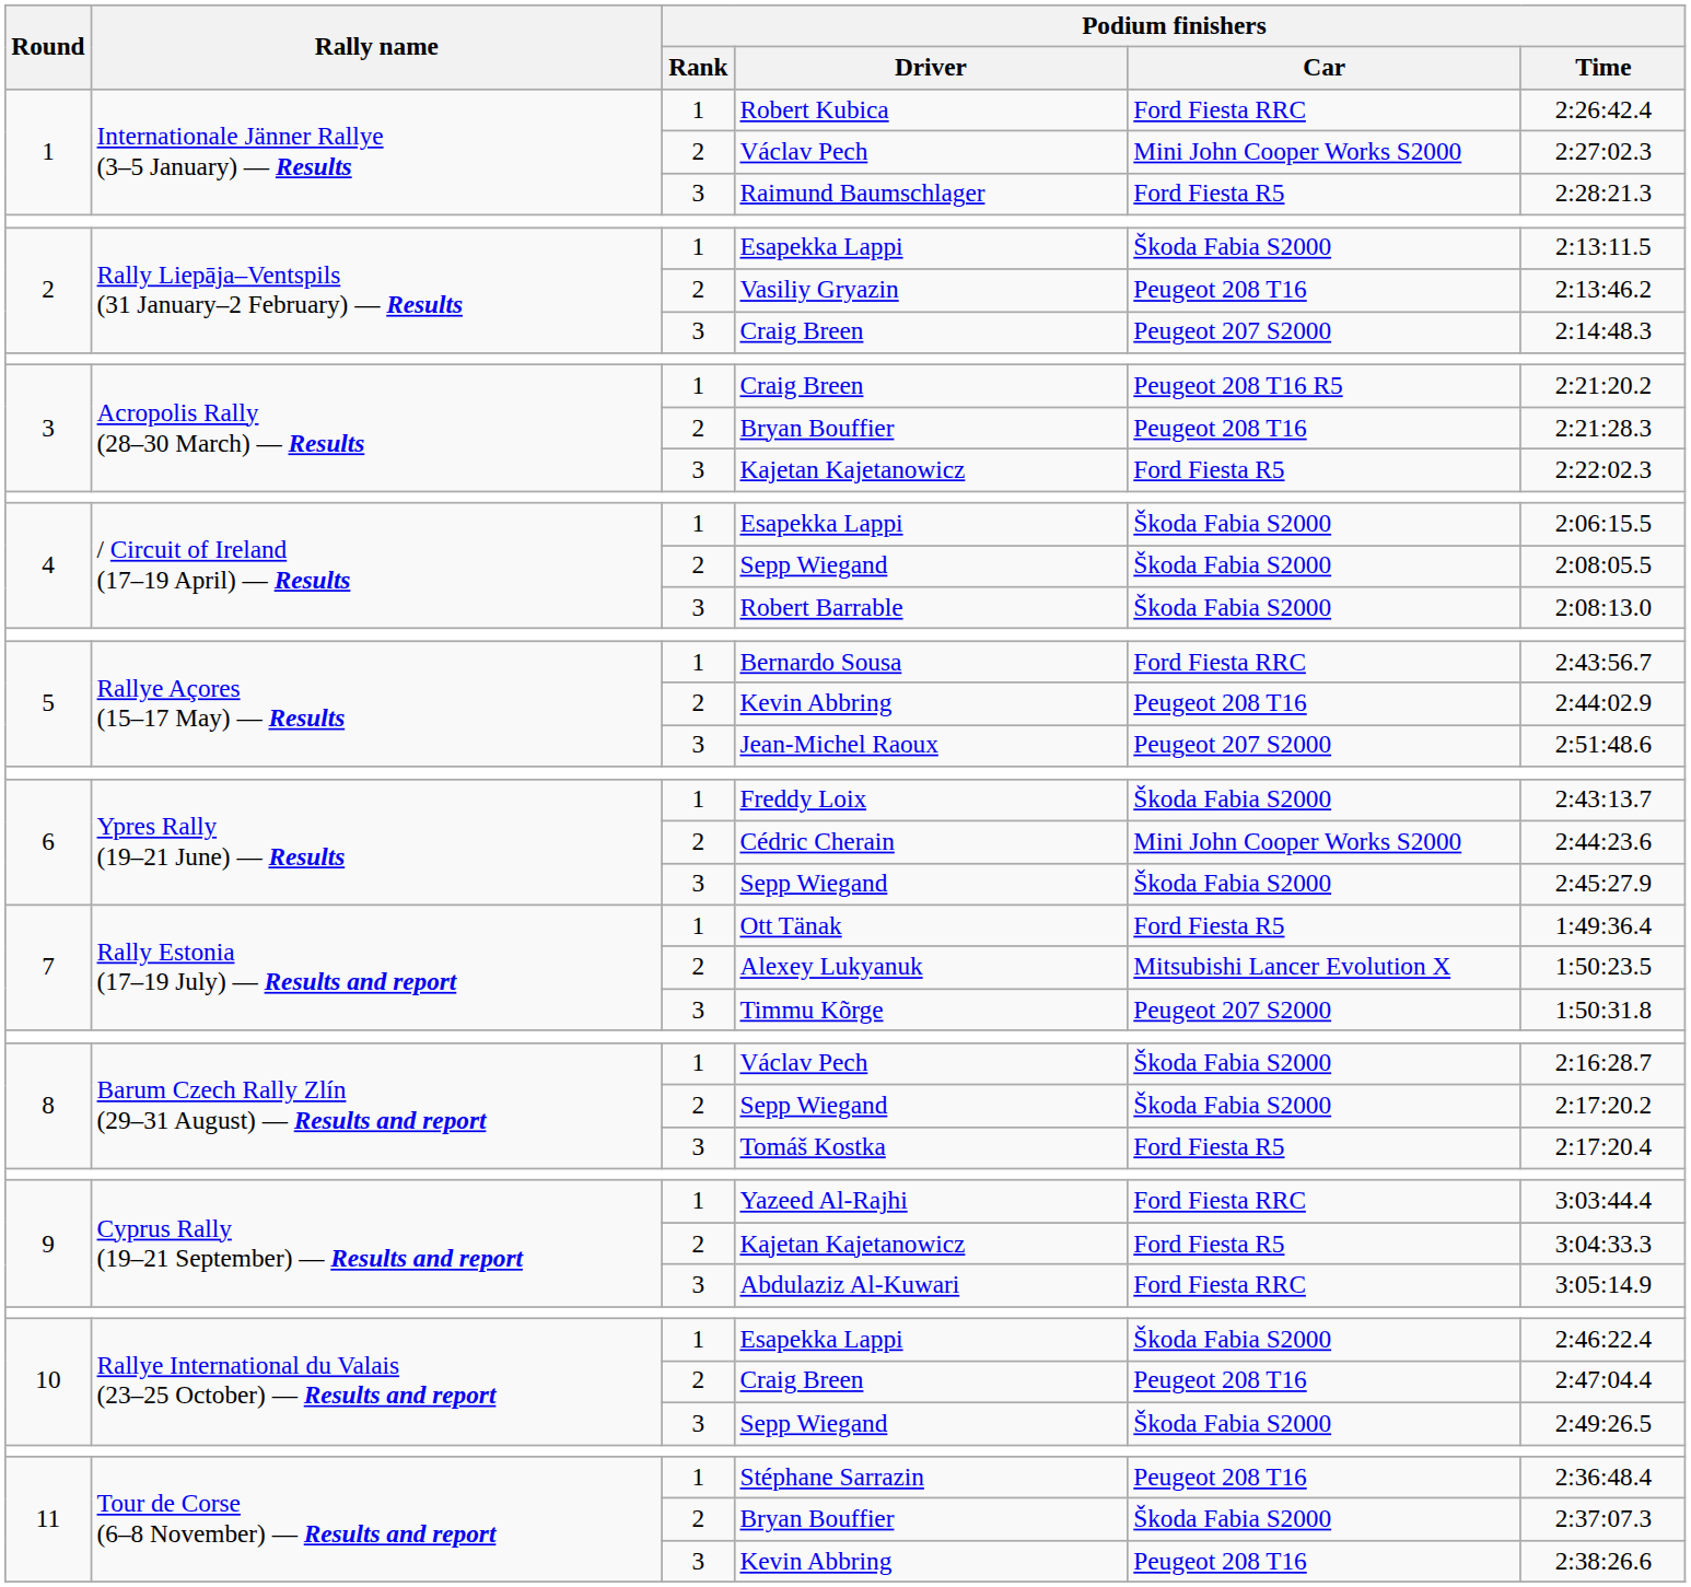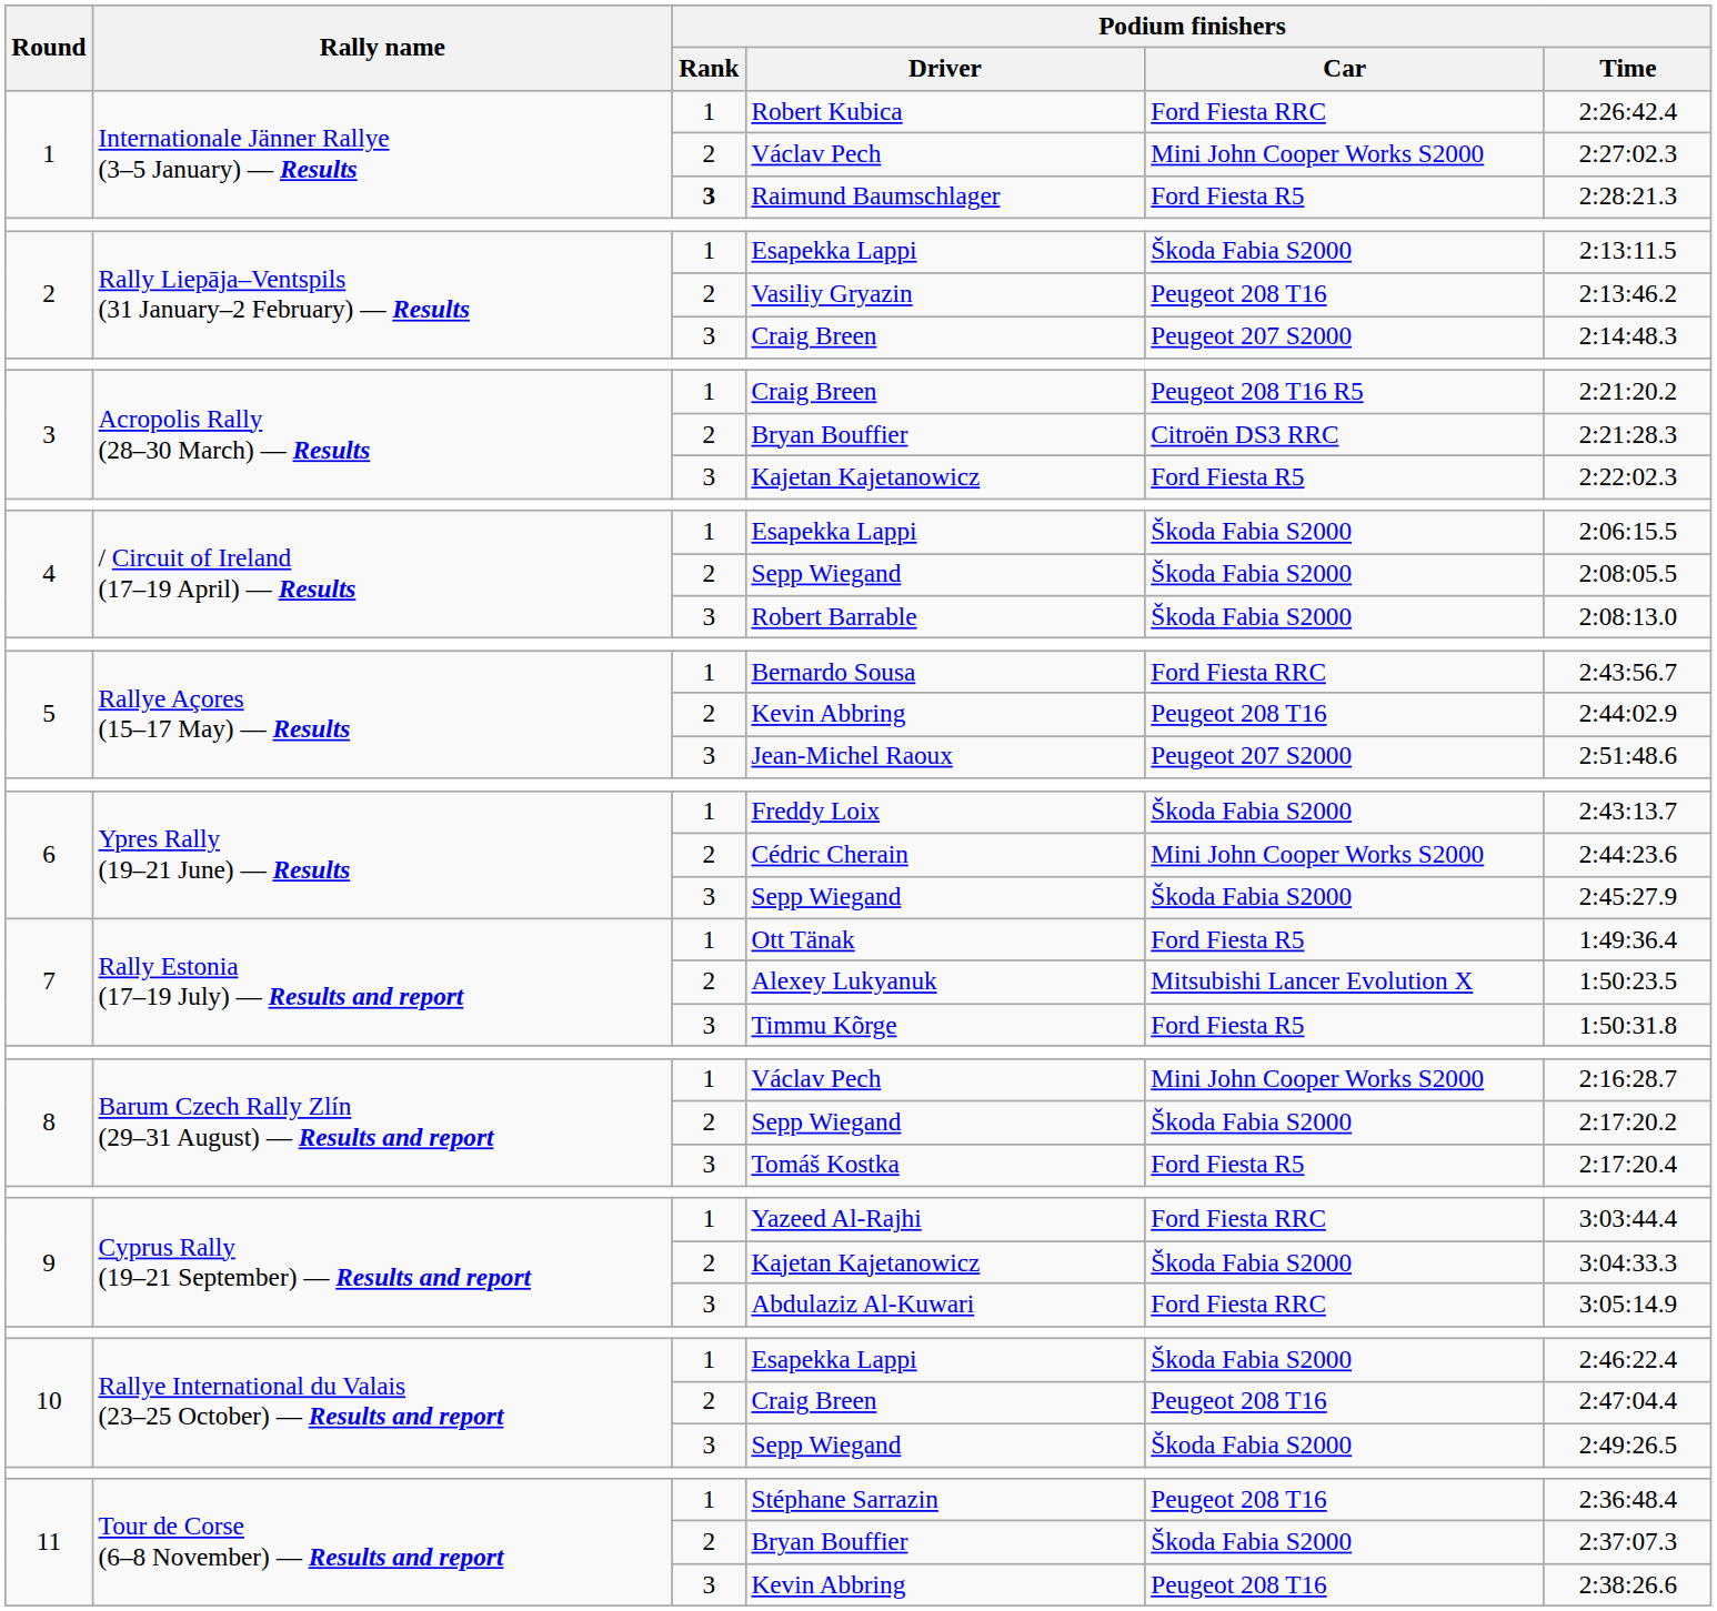 <table class="wikitable" style="font-size:85%;">
 <tr>
 <th rowspan=2>Round</th>
 <th style="width:22em" rowspan=2>Rally name</th>
 <th colspan=4>Podium finishers</th>
 </tr>
 <tr>
 <th>Rank</th>
 <th style="width:15em">Driver</th>
 <th style="width:15em">Car</th>
 <th style="width:6em">Time</th>
 </tr>
 <tr>
 <td rowspan=3 align=center>1</td>
 <td rowspan=3> <a href='#'>Internationale Jänner Rallye</a><br>(3–5 January) — <strong><em><a href='#'>Results</a></em></strong></td>
 <td align=center>1</td>
 <td> <a href='#'>Robert Kubica</a></td>
 <td><a href='#'>Ford Fiesta RRC</a></td>
 <td align=center>2:26:42.4</td>
 </tr>
 <tr>
 <td align=center>2</td>
 <td> <a href='#'>Václav Pech</a></td>
 <td><a href='#'>Mini John Cooper Works S2000</a></td>
 <td align=center>2:27:02.3</td>
 </tr>
 <tr>
-<td align=center>3</td>
+<td align=center><strong>3</strong></td>
 <td> <a href='#'>Raimund Baumschlager</a></td>
 <td><a href='#'>Ford Fiesta R5</a></td>
 <td align=center>2:28:21.3</td>
 </tr>
 <tr style="background:white;">
 <td colspan="6"></td>
 </tr>
 <tr>
 <td rowspan=3 align=center>2</td>
 <td rowspan=3> <a href='#'>Rally Liepāja–Ventspils</a><br>(31 January–2 February) — <strong><em><a href='#'>Results</a></em></strong></td>
 <td align=center>1</td>
 <td> <a href='#'>Esapekka Lappi</a></td>
 <td><a href='#'>Škoda Fabia S2000</a></td>
 <td align=center>2:13:11.5</td>
 </tr>
 <tr>
 <td align=center>2</td>
 <td> <a href='#'>Vasiliy Gryazin</a></td>
 <td><a href='#'>Peugeot 208 T16</a></td>
 <td align=center>2:13:46.2</td>
 </tr>
 <tr>
 <td align=center>3</td>
 <td> <a href='#'>Craig Breen</a></td>
 <td><a href='#'>Peugeot 207 S2000</a></td>
 <td align=center>2:14:48.3</td>
 </tr>
 <tr style="background:white;">
 <td colspan="6"></td>
 </tr>
 <tr>
 <td rowspan=3 align=center>3</td>
 <td rowspan=3> <a href='#'>Acropolis Rally</a><br>(28–30 March) — <strong><em><a href='#'>Results</a></em></strong></td>
 <td align=center>1</td>
 <td> <a href='#'>Craig Breen</a></td>
 <td><a href='#'>Peugeot 208 T16 R5</a></td>
 <td align=center>2:21:20.2</td>
 </tr>
 <tr>
 <td align=center>2</td>
 <td> <a href='#'>Bryan Bouffier</a></td>
-<td><a href='#'>Peugeot 208 T16</a></td>
+<td><a href='#'>Citroën DS3 RRC</a></td>
 <td align=center>2:21:28.3</td>
 </tr>
 <tr>
 <td align=center>3</td>
 <td> <a href='#'>Kajetan Kajetanowicz</a></td>
 <td><a href='#'>Ford Fiesta R5</a></td>
 <td align=center>2:22:02.3</td>
 </tr>
 <tr style="background:white;">
 <td colspan="6"></td>
 </tr>
 <tr>
 <td rowspan=3 align=center>4</td>
 <td rowspan=3>/ <a href='#'>Circuit of Ireland</a><br>(17–19 April) — <strong><em><a href='#'>Results</a></em></strong></td>
 <td align=center>1</td>
 <td> <a href='#'>Esapekka Lappi</a></td>
 <td><a href='#'>Škoda Fabia S2000</a></td>
 <td align=center>2:06:15.5</td>
 </tr>
 <tr>
 <td align=center>2</td>
 <td> <a href='#'>Sepp Wiegand</a></td>
 <td><a href='#'>Škoda Fabia S2000</a></td>
 <td align=center>2:08:05.5</td>
 </tr>
 <tr>
 <td align=center>3</td>
 <td> <a href='#'>Robert Barrable</a></td>
 <td><a href='#'>Škoda Fabia S2000</a></td>
 <td align=center>2:08:13.0</td>
 </tr>
 <tr style="background:white;">
 <td colspan="6"></td>
 </tr>
 <tr>
 <td rowspan=3 align=center>5</td>
 <td rowspan=3> <a href='#'>Rallye Açores</a><br>(15–17 May) — <strong><em><a href='#'>Results</a></em></strong></td>
 <td align=center>1</td>
 <td> <a href='#'>Bernardo Sousa</a></td>
 <td><a href='#'>Ford Fiesta RRC</a></td>
 <td align=center>2:43:56.7</td>
 </tr>
 <tr>
 <td align=center>2</td>
 <td> <a href='#'>Kevin Abbring</a></td>
 <td><a href='#'>Peugeot 208 T16</a></td>
 <td align=center>2:44:02.9</td>
 </tr>
 <tr>
 <td align=center>3</td>
 <td> <a href='#'>Jean-Michel Raoux</a></td>
 <td><a href='#'>Peugeot 207 S2000</a></td>
 <td align=center>2:51:48.6</td>
 </tr>
 <tr style="background:white;">
 <td colspan="6"></td>
 </tr>
 <tr>
 <td rowspan=3 align=center>6</td>
 <td rowspan=3> <a href='#'>Ypres Rally</a><br>(19–21 June) — <strong><em><a href='#'>Results</a></em></strong></td>
 <td align=center>1</td>
 <td> <a href='#'>Freddy Loix</a></td>
 <td><a href='#'>Škoda Fabia S2000</a></td>
 <td align=center>2:43:13.7</td>
 </tr>
 <tr>
 <td align=center>2</td>
 <td> <a href='#'>Cédric Cherain</a></td>
 <td><a href='#'>Mini John Cooper Works S2000</a></td>
 <td align=center>2:44:23.6</td>
 </tr>
 <tr>
 <td align=center>3</td>
 <td> <a href='#'>Sepp Wiegand</a></td>
 <td><a href='#'>Škoda Fabia S2000</a></td>
 <td align=center>2:45:27.9</td>
 </tr>
 <tr>
 <td rowspan=3 align=center>7</td>
 <td rowspan=3> <a href='#'>Rally Estonia</a><br>(17–19 July) — <strong><em><a href='#'>Results and report</a></em></strong></td>
 <td align=center>1</td>
 <td> <a href='#'>Ott Tänak</a></td>
 <td><a href='#'>Ford Fiesta R5</a></td>
 <td align=center>1:49:36.4</td>
 </tr>
 <tr>
 <td align=center>2</td>
 <td> <a href='#'>Alexey Lukyanuk</a></td>
 <td><a href='#'>Mitsubishi Lancer Evolution X</a></td>
 <td align=center>1:50:23.5</td>
 </tr>
 <tr>
 <td align=center>3</td>
 <td> <a href='#'>Timmu Kõrge</a></td>
-<td><a href='#'>Peugeot 207 S2000</a></td>
+<td><a href='#'>Ford Fiesta R5</a></td>
 <td align=center>1:50:31.8</td>
 </tr>
 <tr style="background:white;">
 <td colspan="6"></td>
 </tr>
 <tr>
 <td rowspan=3 align=center>8</td>
 <td rowspan=3> <a href='#'>Barum Czech Rally Zlín</a><br>(29–31 August) — <strong><em><a href='#'>Results and report</a></em></strong></td>
 <td align=center>1</td>
 <td> <a href='#'>Václav Pech</a></td>
-<td><a href='#'>Škoda Fabia S2000</a></td>
+<td><a href='#'>Mini John Cooper Works S2000</a></td>
 <td align=center>2:16:28.7</td>
 </tr>
 <tr>
 <td align=center>2</td>
 <td> <a href='#'>Sepp Wiegand</a></td>
 <td><a href='#'>Škoda Fabia S2000</a></td>
 <td align=center>2:17:20.2</td>
 </tr>
 <tr>
 <td align=center>3</td>
 <td> <a href='#'>Tomáš Kostka</a></td>
 <td><a href='#'>Ford Fiesta R5</a></td>
 <td align=center>2:17:20.4</td>
 </tr>
 <tr style="background:white;">
 <td colspan="6"></td>
 </tr>
 <tr>
 <td rowspan=3 align=center>9</td>
 <td rowspan=3> <a href='#'>Cyprus Rally</a><br>(19–21 September) — <strong><em><a href='#'>Results and report</a></em></strong></td>
 <td align=center>1</td>
 <td> <a href='#'>Yazeed Al-Rajhi</a></td>
 <td><a href='#'>Ford Fiesta RRC</a></td>
 <td align=center>3:03:44.4</td>
 </tr>
 <tr>
 <td align=center>2</td>
 <td> <a href='#'>Kajetan Kajetanowicz</a></td>
-<td><a href='#'>Ford Fiesta R5</a></td>
+<td><a href='#'>Škoda Fabia S2000</a></td>
 <td align=center>3:04:33.3</td>
 </tr>
 <tr>
 <td align=center>3</td>
 <td> <a href='#'>Abdulaziz Al-Kuwari</a></td>
 <td><a href='#'>Ford Fiesta RRC</a></td>
 <td align=center>3:05:14.9</td>
 </tr>
 <tr style="background:white;">
 <td colspan="6"></td>
 </tr>
 <tr>
 <td rowspan=3 align=center>10</td>
 <td rowspan=3> <a href='#'>Rallye International du Valais</a><br>(23–25 October) — <strong><em><a href='#'>Results and report</a></em></strong></td>
 <td align=center>1</td>
 <td> <a href='#'>Esapekka Lappi</a></td>
 <td><a href='#'>Škoda Fabia S2000</a></td>
 <td align=center>2:46:22.4</td>
 </tr>
 <tr>
 <td align=center>2</td>
 <td> <a href='#'>Craig Breen</a></td>
 <td><a href='#'>Peugeot 208 T16</a></td>
 <td align=center>2:47:04.4</td>
 </tr>
 <tr>
 <td align=center>3</td>
 <td> <a href='#'>Sepp Wiegand</a></td>
 <td><a href='#'>Škoda Fabia S2000</a></td>
 <td align=center>2:49:26.5</td>
 </tr>
 <tr style="background:white;">
 <td colspan="6"></td>
 </tr>
 <tr>
 <td rowspan=3 align=center>11</td>
 <td rowspan=3> <a href='#'>Tour de Corse</a><br>(6–8 November) — <strong><em><a href='#'>Results and report</a></em></strong></td>
 <td align=center>1</td>
 <td> <a href='#'>Stéphane Sarrazin</a></td>
 <td><a href='#'>Peugeot 208 T16</a></td>
 <td align=center>2:36:48.4</td>
 </tr>
 <tr>
 <td align=center>2</td>
 <td> <a href='#'>Bryan Bouffier</a></td>
 <td><a href='#'>Škoda Fabia S2000</a></td>
 <td align=center>2:37:07.3</td>
 </tr>
 <tr>
 <td align=center>3</td>
 <td> <a href='#'>Kevin Abbring</a></td>
 <td><a href='#'>Peugeot 208 T16</a></td>
 <td align=center>2:38:26.6</td>
 </tr>
 <tr>
 </tr>
 </table>
